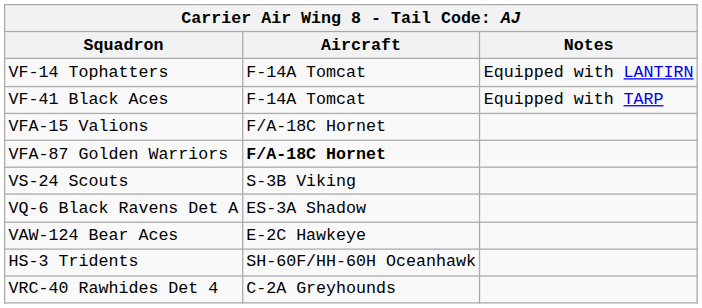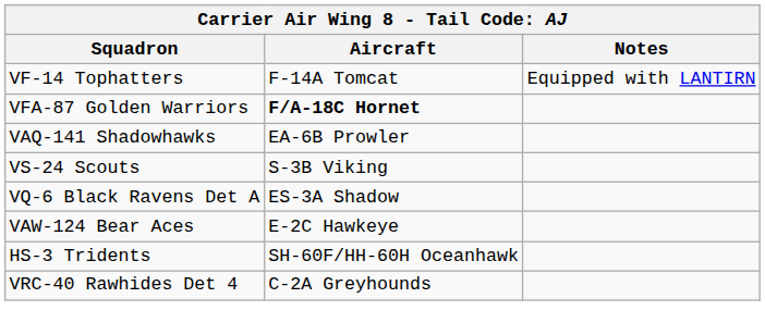 <table class="wikitable">
 <tr>
 <th colspan="3">Carrier Air Wing 8 - Tail Code: <em>AJ</em></th>
 </tr>
 <tr>
 <th>Squadron</th>
 <th>Aircraft</th>
 <th>Notes</th>
 </tr>
 <tr>
 <td>VF-14 Tophatters</td>
 <td>F-14A Tomcat</td>
 <td>Equipped with <a href='#'>LANTIRN</a></td>
 </tr>
 <tr>
-<td>VF-41 Black Aces</td>
-<td>F-14A Tomcat</td>
-<td>Equipped with <a href='#'>TARP</a></td>
-</tr>
-<tr>
-<td>VFA-15 Valions</td>
-<td>F/A-18C Hornet</td>
+<td>VFA-87 Golden Warriors</td>
+<td><strong>F/A-18C Hornet</strong></td>
 <td></td>
 </tr>
 <tr>
-<td>VFA-87 Golden Warriors</td>
-<td><strong>F/A-18C Hornet</strong></td>
+<td>VAQ-141 Shadowhawks</td>
+<td>EA-6B Prowler</td>
 <td></td>
 </tr>
 <tr>
 <td>VS-24 Scouts</td>
 <td>S-3B Viking</td>
 <td></td>
 </tr>
 <tr>
 <td>VQ-6 Black Ravens Det A</td>
 <td>ES-3A Shadow</td>
 <td></td>
 </tr>
 <tr>
 <td>VAW-124 Bear Aces</td>
 <td>E-2C Hawkeye</td>
 <td></td>
 </tr>
 <tr>
 <td>HS-3 Tridents</td>
 <td>SH-60F/HH-60H Oceanhawk</td>
 <td></td>
 </tr>
 <tr>
 <td>VRC-40 Rawhides Det 4</td>
 <td>C-2A Greyhounds</td>
 <td></td>
 </tr>
 </table>
